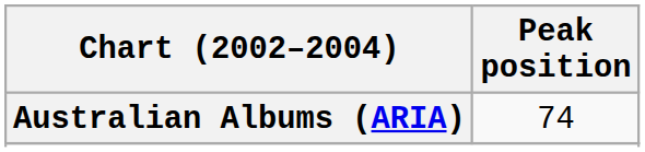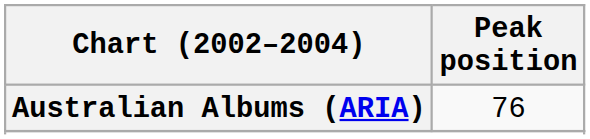 <table class="wikitable sortable plainrowheaders" style="text-align:center">
 <tr>
 <th scope="col">Chart (2002–2004)</th>
 <th scope="col">Peak<br> position</th>
 </tr>
 <tr>
 <th scope="row">Australian Albums (<a href='#'>ARIA</a>)</th>
-<td>74</td>
+<td>76</td>
 </tr>
 <tr>
 </tr>
 <tr>
 </tr>
 </table>
